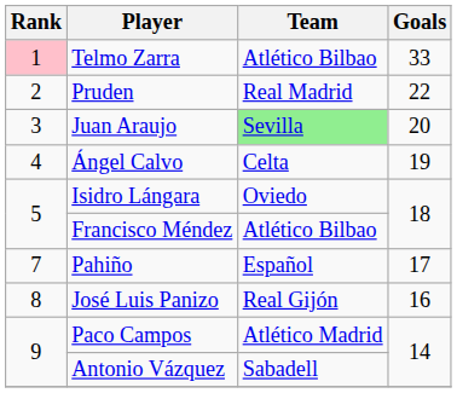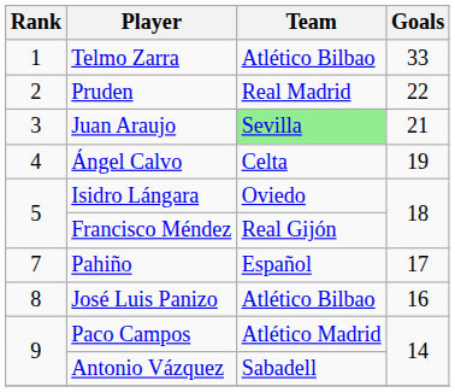 <table class="wikitable">
 <tr>
 <th>Rank</th>
 <th>Player</th>
 <th>Team</th>
 <th>Goals</th>
 </tr>
 <tr>
-<td align=center style="background: pink;">1</td>
+<td align=center>1</td>
 <td> <a href='#'>Telmo Zarra</a></td>
 <td><a href='#'>Atlético Bilbao</a></td>
 <td align=center>33</td>
 </tr>
 <tr>
 <td align=center>2</td>
 <td> <a href='#'>Pruden</a></td>
 <td><a href='#'>Real Madrid</a></td>
 <td align=center>22</td>
 </tr>
 <tr>
 <td align=center>3</td>
 <td> <a href='#'>Juan Araujo</a></td>
 <td style="background: lightgreen;"><a href='#'>Sevilla</a></td>
-<td align=center>20</td>
+<td align=center>21</td>
 </tr>
 <tr>
 <td align=center>4</td>
 <td> <a href='#'>Ángel Calvo</a></td>
 <td><a href='#'>Celta</a></td>
 <td align=center>19</td>
 </tr>
 <tr>
 <td rowspan=2 align=center>5</td>
 <td> <a href='#'>Isidro Lángara</a></td>
 <td><a href='#'>Oviedo</a></td>
 <td rowspan=2 align=center>18</td>
 </tr>
 <tr>
 <td> <a href='#'>Francisco Méndez</a></td>
-<td><a href='#'>Atlético Bilbao</a></td>
+<td><a href='#'>Real Gijón</a></td>
 </tr>
 <tr>
 <td align=center>7</td>
 <td> <a href='#'>Pahiño</a></td>
 <td><a href='#'>Español</a></td>
 <td align=center>17</td>
 </tr>
 <tr>
 <td align=center>8</td>
 <td> <a href='#'>José Luis Panizo</a></td>
-<td><a href='#'>Real Gijón</a></td>
+<td><a href='#'>Atlético Bilbao</a></td>
 <td align=center>16</td>
 </tr>
 <tr>
 <td rowspan=2 align=center>9</td>
 <td> <a href='#'>Paco Campos</a></td>
 <td><a href='#'>Atlético Madrid</a></td>
 <td rowspan=2 align=center>14</td>
 </tr>
 <tr>
 <td> <a href='#'>Antonio Vázquez</a></td>
 <td><a href='#'>Sabadell</a></td>
 </tr>
 <tr>
 </tr>
 </table>
